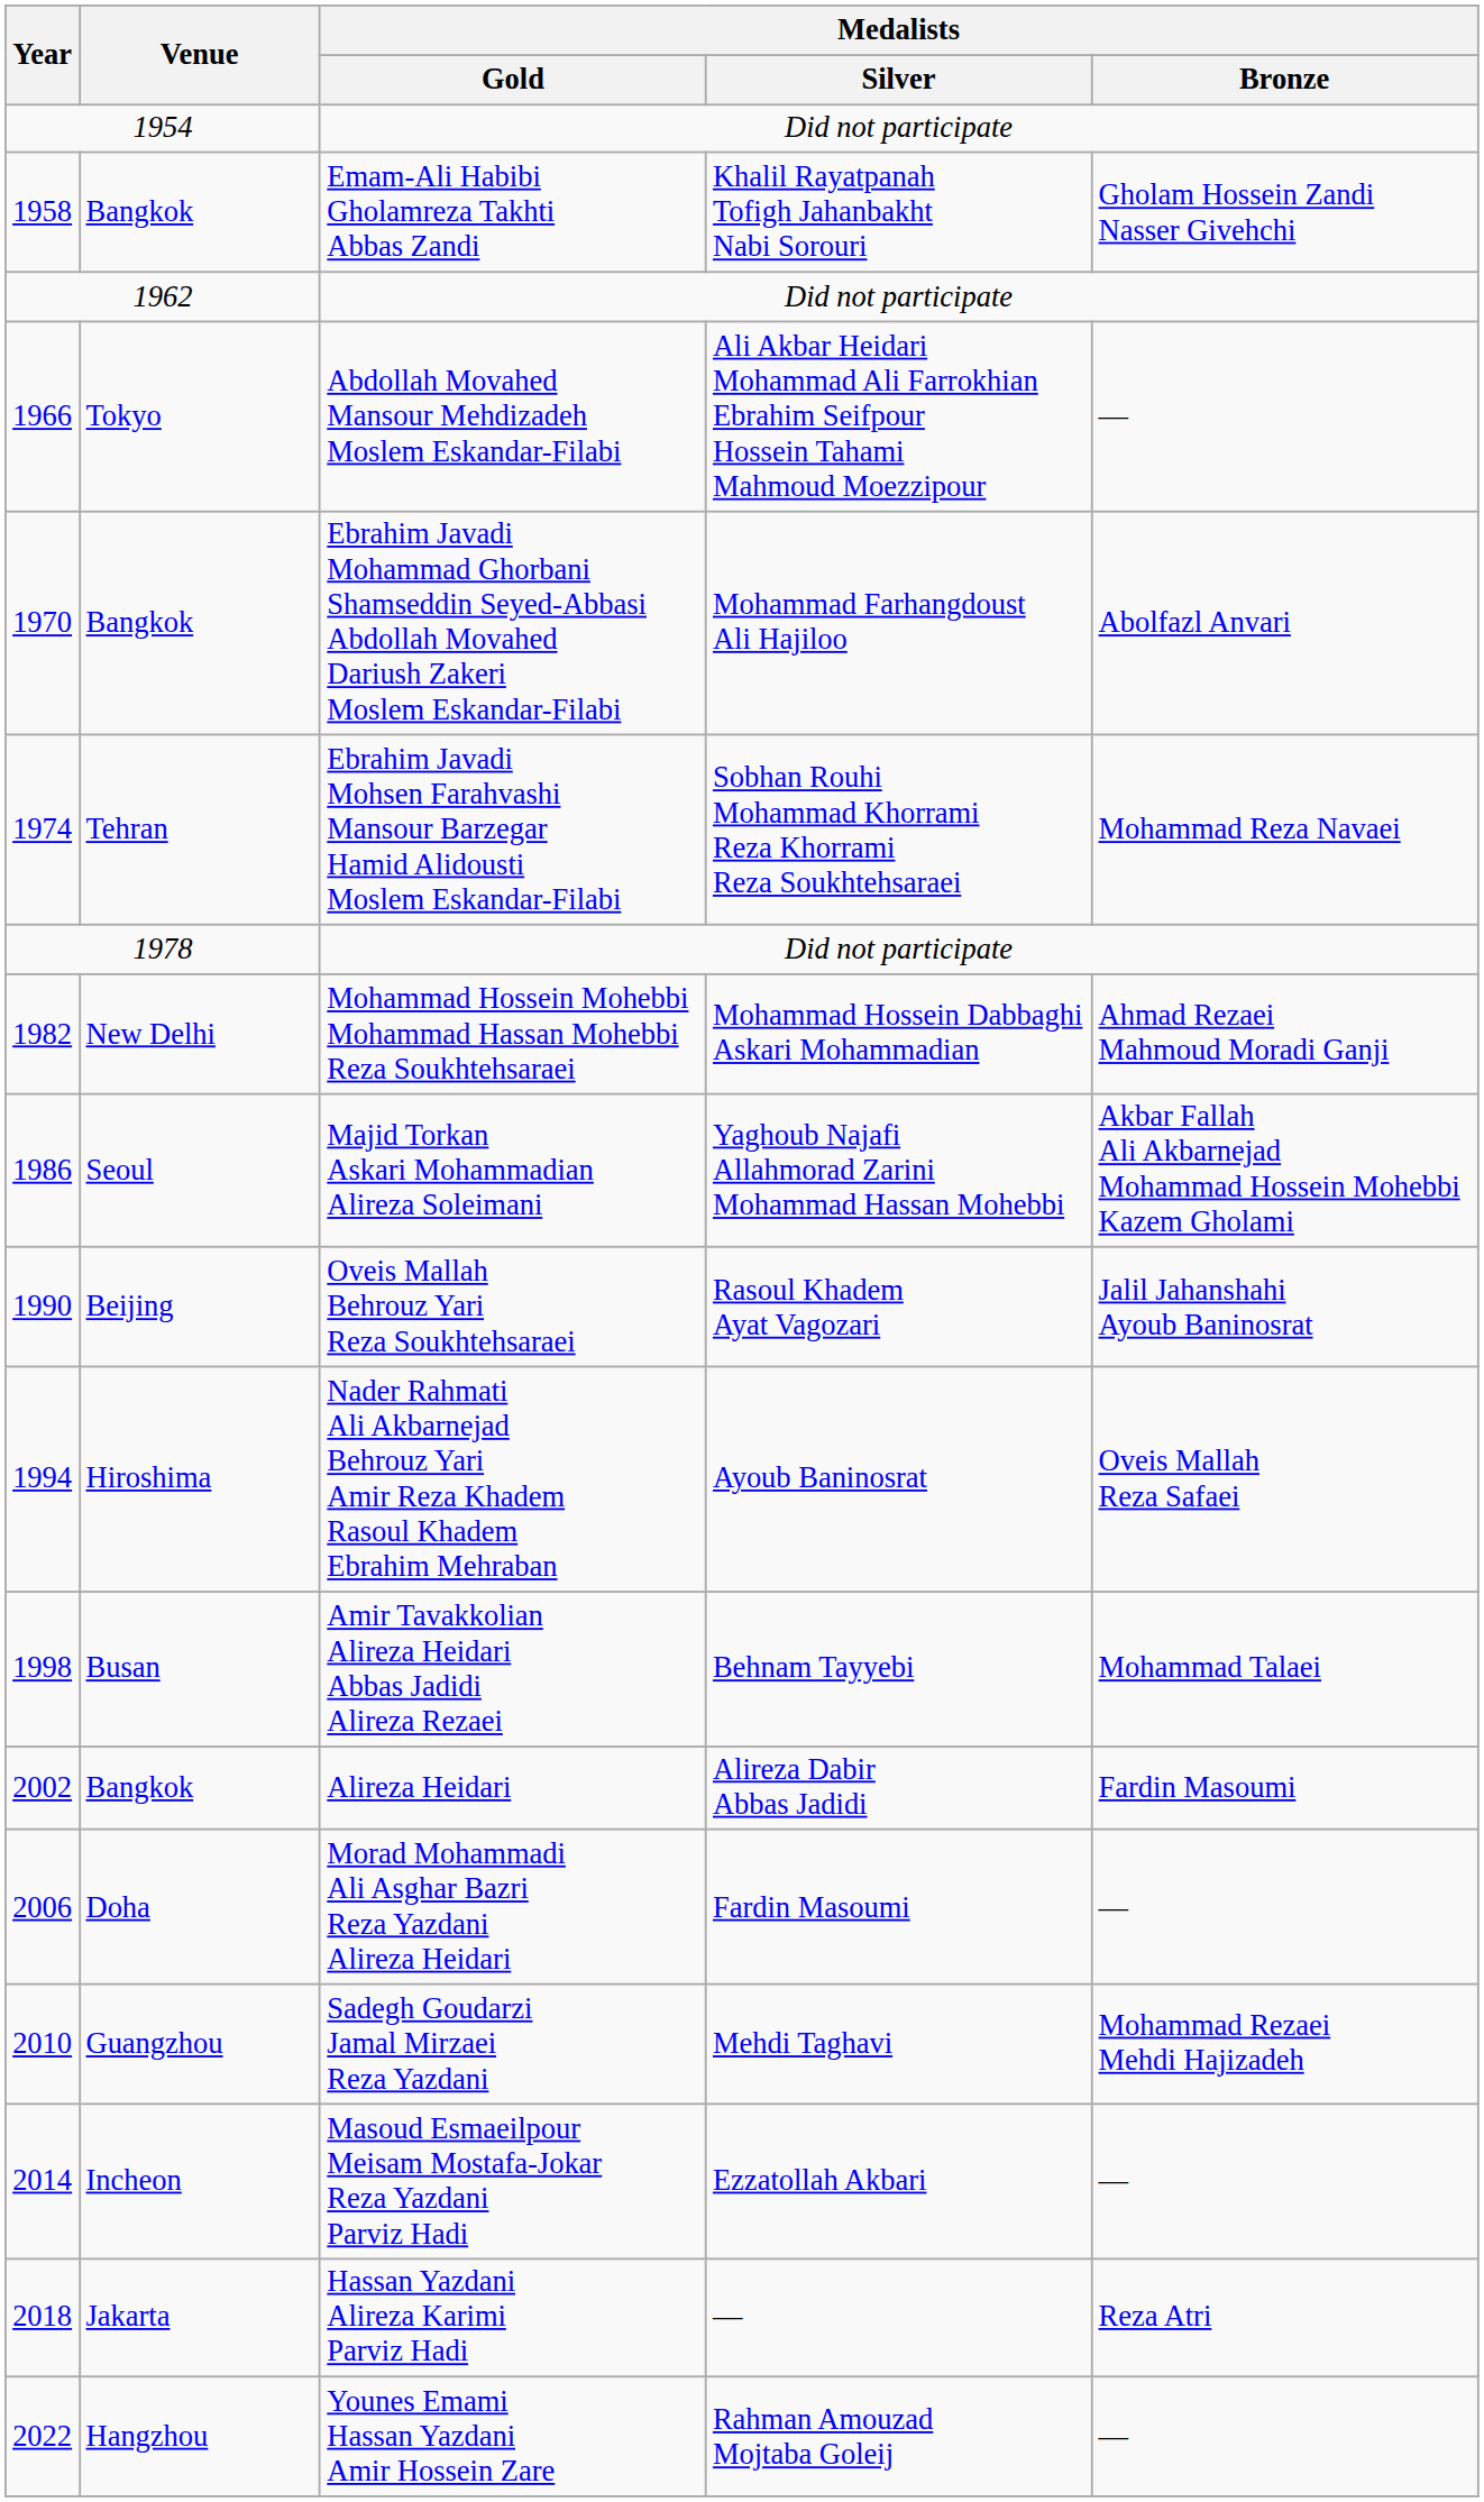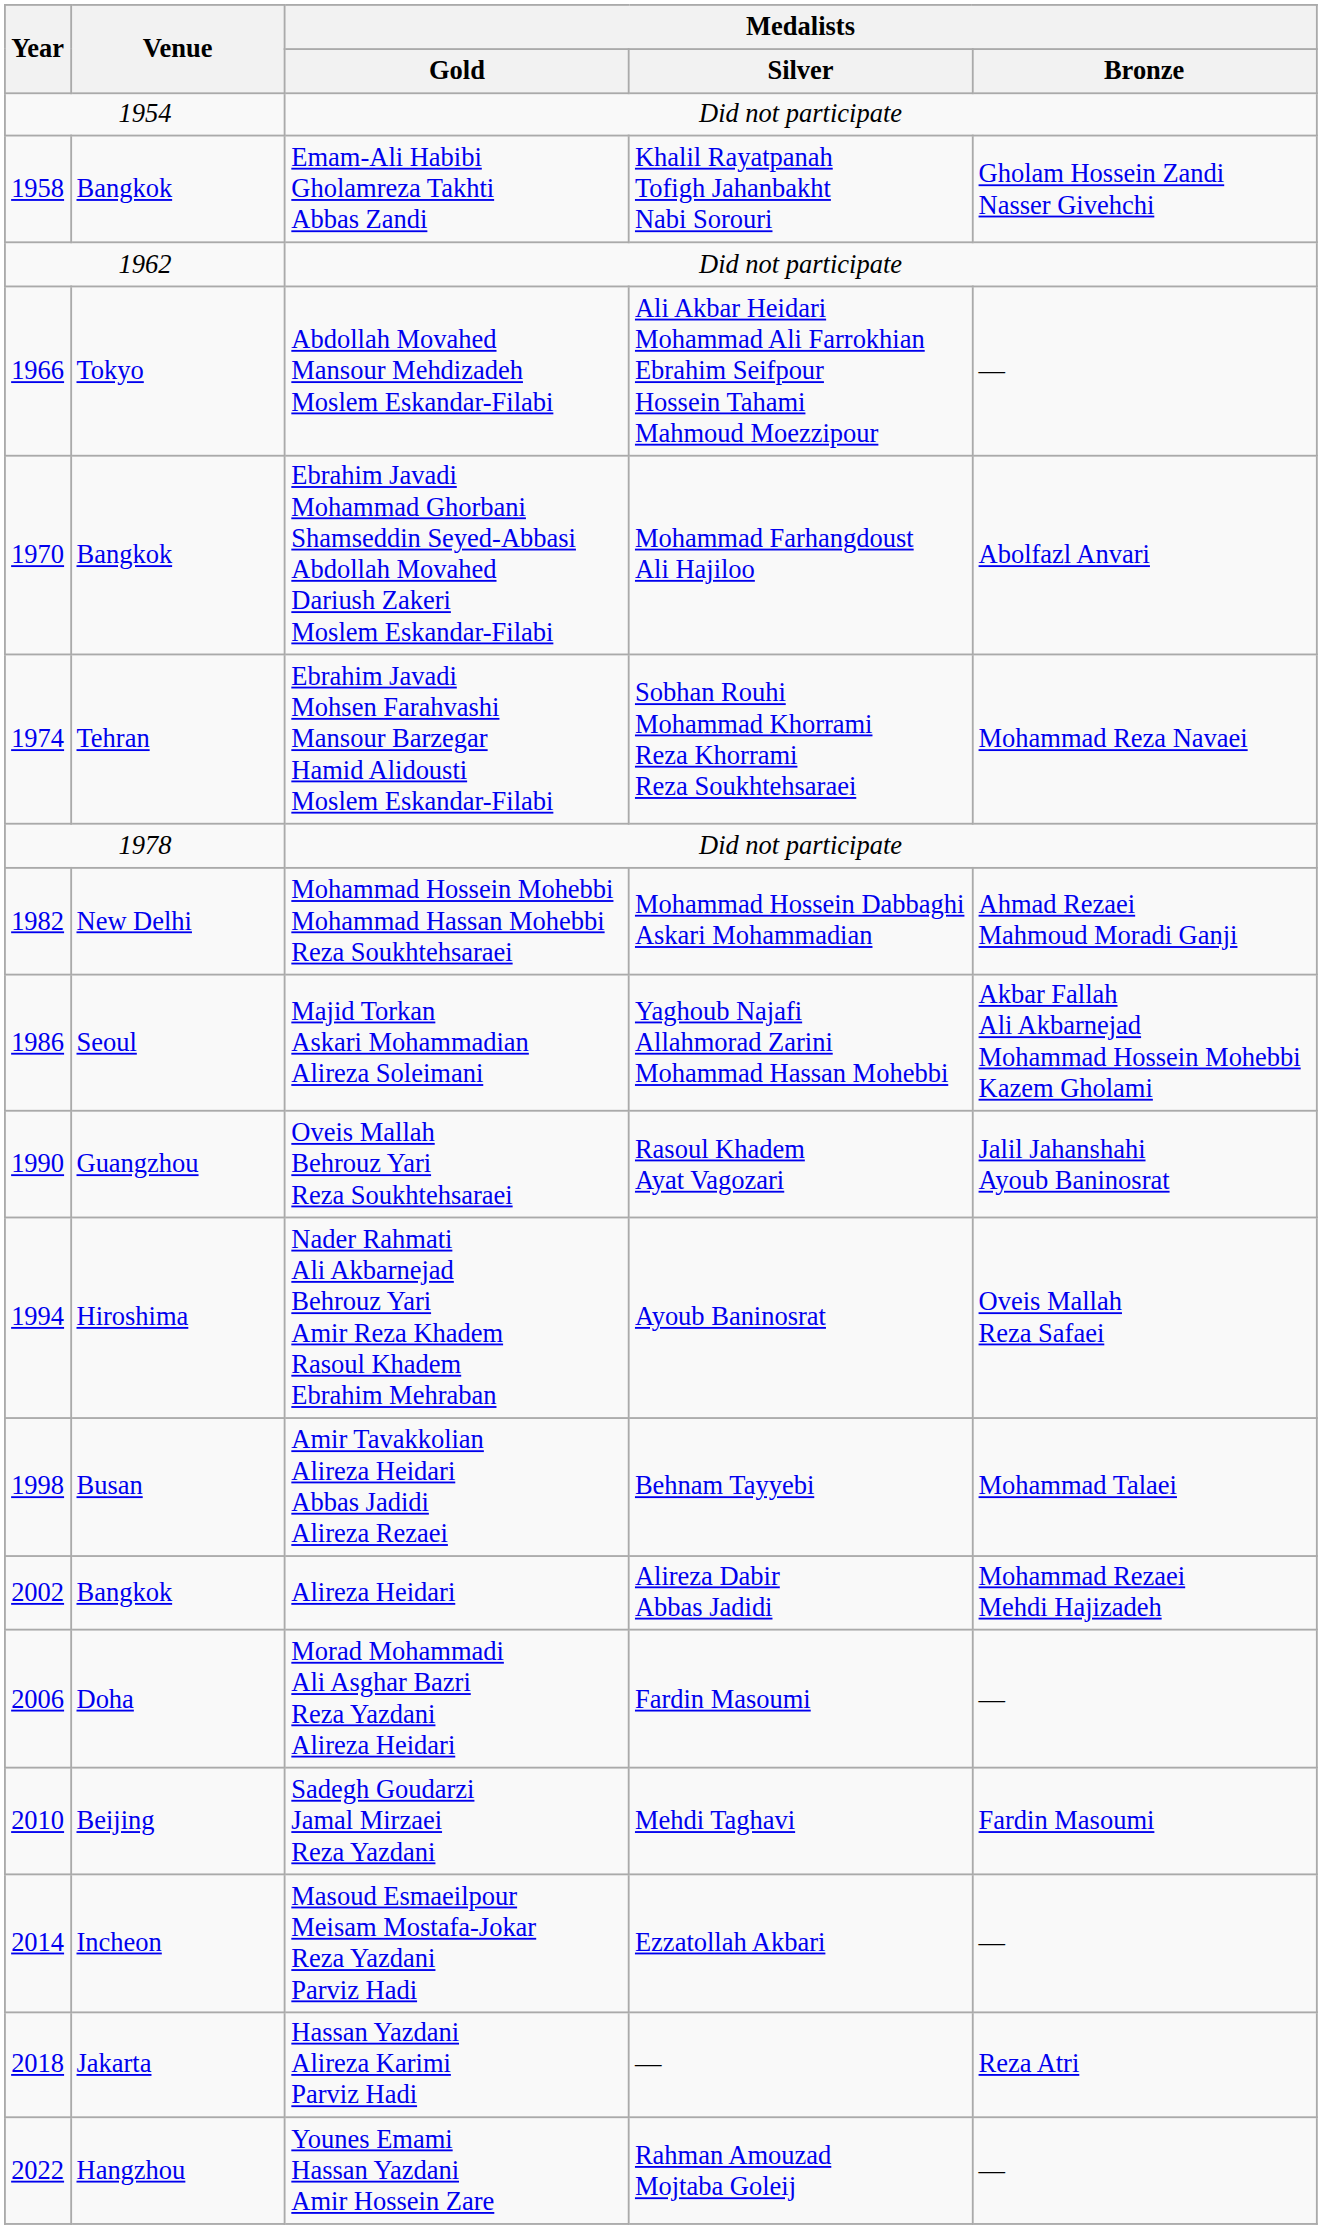 <table class="wikitable" style="text-align:left; font-size:90%">
 <tr>
 <th rowspan=2>Year</th>
 <th width=110 rowspan=2>Venue</th>
 <th colspan=3>Medalists</th>
 </tr>
 <tr>
 <th width=180 align="center">Gold</th>
 <th width=180 align="center">Silver</th>
 <th width=180 align="center">Bronze</th>
 </tr>
 <tr>
 <td align="center" colspan=2><em>1954</em></td>
 <td align="center" colspan=3><em>Did not participate</em></td>
 </tr>
 <tr>
 <td><a href='#'>1958</a></td>
 <td><a href='#'>Bangkok</a></td>
 <td><a href='#'>Emam-Ali Habibi</a><br><a href='#'>Gholamreza Takhti</a><br><a href='#'>Abbas Zandi</a></td>
 <td><a href='#'>Khalil Rayatpanah</a><br><a href='#'>Tofigh Jahanbakht</a><br><a href='#'>Nabi Sorouri</a></td>
 <td><a href='#'>Gholam Hossein Zandi</a><br><a href='#'>Nasser Givehchi</a></td>
 </tr>
 <tr>
 <td align="center" colspan=2><em>1962</em></td>
 <td align="center" colspan=3><em>Did not participate</em></td>
 </tr>
 <tr>
 <td><a href='#'>1966</a></td>
 <td><a href='#'>Tokyo</a></td>
 <td><a href='#'>Abdollah Movahed</a><br><a href='#'>Mansour Mehdizadeh</a><br><a href='#'>Moslem Eskandar-Filabi</a></td>
 <td><a href='#'>Ali Akbar Heidari</a><br><a href='#'>Mohammad Ali Farrokhian</a><br><a href='#'>Ebrahim Seifpour</a><br><a href='#'>Hossein Tahami</a><br><a href='#'>Mahmoud Moezzipour</a></td>
 <td>—</td>
 </tr>
 <tr>
 <td><a href='#'>1970</a></td>
 <td><a href='#'>Bangkok</a></td>
 <td><a href='#'>Ebrahim Javadi</a><br><a href='#'>Mohammad Ghorbani</a><br><a href='#'>Shamseddin Seyed-Abbasi</a><br><a href='#'>Abdollah Movahed</a><br><a href='#'>Dariush Zakeri</a><br><a href='#'>Moslem Eskandar-Filabi</a></td>
 <td><a href='#'>Mohammad Farhangdoust</a><br><a href='#'>Ali Hajiloo</a></td>
 <td><a href='#'>Abolfazl Anvari</a></td>
 </tr>
 <tr>
 <td><a href='#'>1974</a></td>
 <td><a href='#'>Tehran</a></td>
 <td><a href='#'>Ebrahim Javadi</a><br><a href='#'>Mohsen Farahvashi</a><br><a href='#'>Mansour Barzegar</a><br><a href='#'>Hamid Alidousti</a><br><a href='#'>Moslem Eskandar-Filabi</a></td>
 <td><a href='#'>Sobhan Rouhi</a><br><a href='#'>Mohammad Khorrami</a><br><a href='#'>Reza Khorrami</a><br><a href='#'>Reza Soukhtehsaraei</a></td>
 <td><a href='#'>Mohammad Reza Navaei</a></td>
 </tr>
 <tr>
 <td align="center" colspan=2><em>1978</em></td>
 <td align="center" colspan=3><em>Did not participate</em></td>
 </tr>
 <tr>
 <td><a href='#'>1982</a></td>
 <td><a href='#'>New Delhi</a></td>
 <td><a href='#'>Mohammad Hossein Mohebbi</a><br><a href='#'>Mohammad Hassan Mohebbi</a><br><a href='#'>Reza Soukhtehsaraei</a></td>
 <td><a href='#'>Mohammad Hossein Dabbaghi</a><br><a href='#'>Askari Mohammadian</a></td>
 <td><a href='#'>Ahmad Rezaei</a><br><a href='#'>Mahmoud Moradi Ganji</a></td>
 </tr>
 <tr>
 <td><a href='#'>1986</a></td>
 <td><a href='#'>Seoul</a></td>
 <td><a href='#'>Majid Torkan</a><br><a href='#'>Askari Mohammadian</a><br><a href='#'>Alireza Soleimani</a></td>
 <td><a href='#'>Yaghoub Najafi</a><br><a href='#'>Allahmorad Zarini</a><br><a href='#'>Mohammad Hassan Mohebbi</a></td>
 <td><a href='#'>Akbar Fallah</a><br><a href='#'>Ali Akbarnejad</a><br><a href='#'>Mohammad Hossein Mohebbi</a><br><a href='#'>Kazem Gholami</a></td>
 </tr>
 <tr>
 <td><a href='#'>1990</a></td>
-<td><a href='#'>Beijing</a></td>
+<td><a href='#'>Guangzhou</a></td>
 <td><a href='#'>Oveis Mallah</a><br><a href='#'>Behrouz Yari</a><br><a href='#'>Reza Soukhtehsaraei</a></td>
 <td><a href='#'>Rasoul Khadem</a><br><a href='#'>Ayat Vagozari</a></td>
 <td><a href='#'>Jalil Jahanshahi</a><br><a href='#'>Ayoub Baninosrat</a></td>
 </tr>
 <tr>
 <td><a href='#'>1994</a></td>
 <td><a href='#'>Hiroshima</a></td>
 <td><a href='#'>Nader Rahmati</a><br><a href='#'>Ali Akbarnejad</a><br><a href='#'>Behrouz Yari</a><br><a href='#'>Amir Reza Khadem</a><br><a href='#'>Rasoul Khadem</a><br><a href='#'>Ebrahim Mehraban</a></td>
 <td><a href='#'>Ayoub Baninosrat</a></td>
 <td><a href='#'>Oveis Mallah</a><br><a href='#'>Reza Safaei</a></td>
 </tr>
 <tr>
 <td><a href='#'>1998</a></td>
 <td><a href='#'>Busan</a></td>
 <td><a href='#'>Amir Tavakkolian</a><br><a href='#'>Alireza Heidari</a><br><a href='#'>Abbas Jadidi</a><br><a href='#'>Alireza Rezaei</a></td>
 <td><a href='#'>Behnam Tayyebi</a></td>
 <td><a href='#'>Mohammad Talaei</a></td>
 </tr>
 <tr>
 <td><a href='#'>2002</a></td>
 <td><a href='#'>Bangkok</a></td>
 <td><a href='#'>Alireza Heidari</a></td>
 <td><a href='#'>Alireza Dabir</a><br><a href='#'>Abbas Jadidi</a></td>
-<td><a href='#'>Fardin Masoumi</a></td>
+<td><a href='#'>Mohammad Rezaei</a><br><a href='#'>Mehdi Hajizadeh</a></td>
 </tr>
 <tr>
 <td><a href='#'>2006</a></td>
 <td><a href='#'>Doha</a></td>
 <td><a href='#'>Morad Mohammadi</a><br><a href='#'>Ali Asghar Bazri</a><br><a href='#'>Reza Yazdani</a><br><a href='#'>Alireza Heidari</a></td>
 <td><a href='#'>Fardin Masoumi</a></td>
 <td>—</td>
 </tr>
 <tr>
 <td><a href='#'>2010</a></td>
-<td><a href='#'>Guangzhou</a></td>
+<td><a href='#'>Beijing</a></td>
 <td><a href='#'>Sadegh Goudarzi</a><br><a href='#'>Jamal Mirzaei</a><br><a href='#'>Reza Yazdani</a></td>
 <td><a href='#'>Mehdi Taghavi</a></td>
-<td><a href='#'>Mohammad Rezaei</a><br><a href='#'>Mehdi Hajizadeh</a></td>
+<td><a href='#'>Fardin Masoumi</a></td>
 </tr>
 <tr>
 <td><a href='#'>2014</a></td>
 <td><a href='#'>Incheon</a></td>
 <td><a href='#'>Masoud Esmaeilpour</a><br><a href='#'>Meisam Mostafa-Jokar</a><br><a href='#'>Reza Yazdani</a><br><a href='#'>Parviz Hadi</a></td>
 <td><a href='#'>Ezzatollah Akbari</a></td>
 <td>—</td>
 </tr>
 <tr>
 <td><a href='#'>2018</a></td>
 <td><a href='#'>Jakarta</a></td>
 <td><a href='#'>Hassan Yazdani</a><br><a href='#'>Alireza Karimi</a><br><a href='#'>Parviz Hadi</a></td>
 <td>—</td>
 <td><a href='#'>Reza Atri</a></td>
 </tr>
 <tr>
 <td><a href='#'>2022</a></td>
 <td><a href='#'>Hangzhou</a></td>
 <td><a href='#'>Younes Emami</a><br><a href='#'>Hassan Yazdani</a><br><a href='#'>Amir Hossein Zare</a></td>
 <td><a href='#'>Rahman Amouzad</a><br><a href='#'>Mojtaba Goleij</a></td>
 <td>—</td>
 </tr>
 </table>
